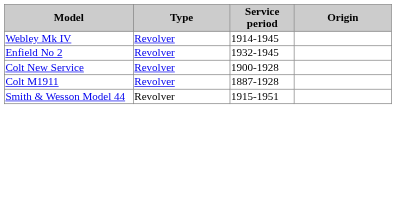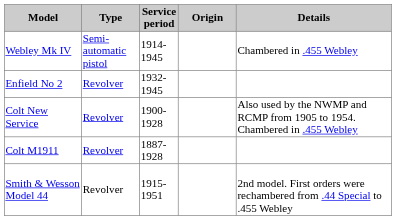 <table border="1" width="90%" style="border-collapse: collapse;">
 <tr bgcolor=cccccc>
 <th width="20%">Model</th>
 <th width="15%">Type</th>
 <th width="10%">Service period</th>
 <th width="15%">Origin</th>
+<th>Details</th>
 </tr>
 <tr>
 <td><a href='#'>Webley Mk IV</a></td>
-<td><a href='#'>Revolver</a></td>
+<td><a href='#'>Semi-automatic pistol</a></td>
 <td>1914-1945</td>
 <td></td>
+<td>Chambered in <a href='#'>.455 Webley</a></td>
 </tr>
 <tr>
 <td><a href='#'>Enfield No 2</a></td>
 <td><a href='#'>Revolver</a></td>
 <td>1932-1945</td>
+<td></td>
 <td></td>
 </tr>
 <tr>
 <td><a href='#'>Colt New Service</a></td>
 <td><a href='#'>Revolver</a></td>
 <td>1900-1928</td>
 <td></td>
+<td>Also used by the NWMP and RCMP from 1905 to 1954. Chambered in <a href='#'>.455 Webley</a></td>
 </tr>
 <tr>
 <td><a href='#'>Colt M1911</a></td>
 <td><a href='#'>Revolver</a></td>
 <td>1887-1928</td>
+<td></td>
 <td></td>
 </tr>
 <tr>
 <td><a href='#'>Smith & Wesson Model 44</a></td>
 <td>Revolver</td>
 <td>1915-1951</td>
 <td></td>
+<td><br>2nd model. First orders were rechambered from <a href='#'>.44 Special</a> to .455 Webley</td>
 </tr>
 </table>
